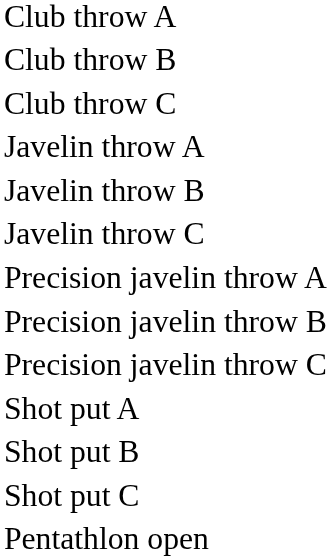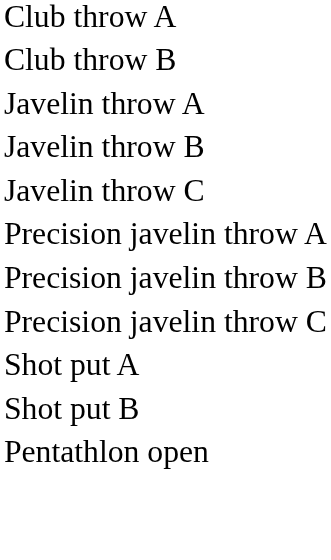 <table>
 <tr>
 <td>Club throw A<br></td>
 <td></td>
 <td></td>
 <td></td>
 </tr>
 <tr>
 <td>Club throw B<br></td>
-<td></td>
-<td></td>
-<td></td>
-</tr>
-<tr>
-<td>Club throw C<br></td>
 <td></td>
 <td></td>
 <td></td>
 </tr>
 <tr>
 <td>Javelin throw A<br></td>
 <td></td>
 <td></td>
 <td></td>
 </tr>
 <tr>
 <td>Javelin throw B<br></td>
 <td></td>
 <td></td>
 <td></td>
 </tr>
 <tr>
 <td>Javelin throw C<br></td>
 <td></td>
 <td></td>
 <td></td>
 </tr>
 <tr>
 <td>Precision javelin throw A<br></td>
 <td></td>
 <td></td>
 <td></td>
 </tr>
 <tr>
 <td>Precision javelin throw B<br></td>
 <td></td>
 <td></td>
 <td></td>
 </tr>
 <tr>
 <td>Precision javelin throw C<br></td>
 <td></td>
 <td></td>
 <td></td>
 </tr>
 <tr>
 <td>Shot put A<br></td>
 <td></td>
 <td></td>
 <td></td>
 </tr>
 <tr>
 <td>Shot put B<br></td>
 <td></td>
 <td></td>
 <td></td>
 </tr>
 <tr>
-<td>Shot put C<br></td>
-<td></td>
-<td></td>
-<td></td>
-</tr>
-<tr>
 <td>Pentathlon open<br></td>
 <td></td>
 <td></td>
 <td></td>
 </tr>
 </table>
